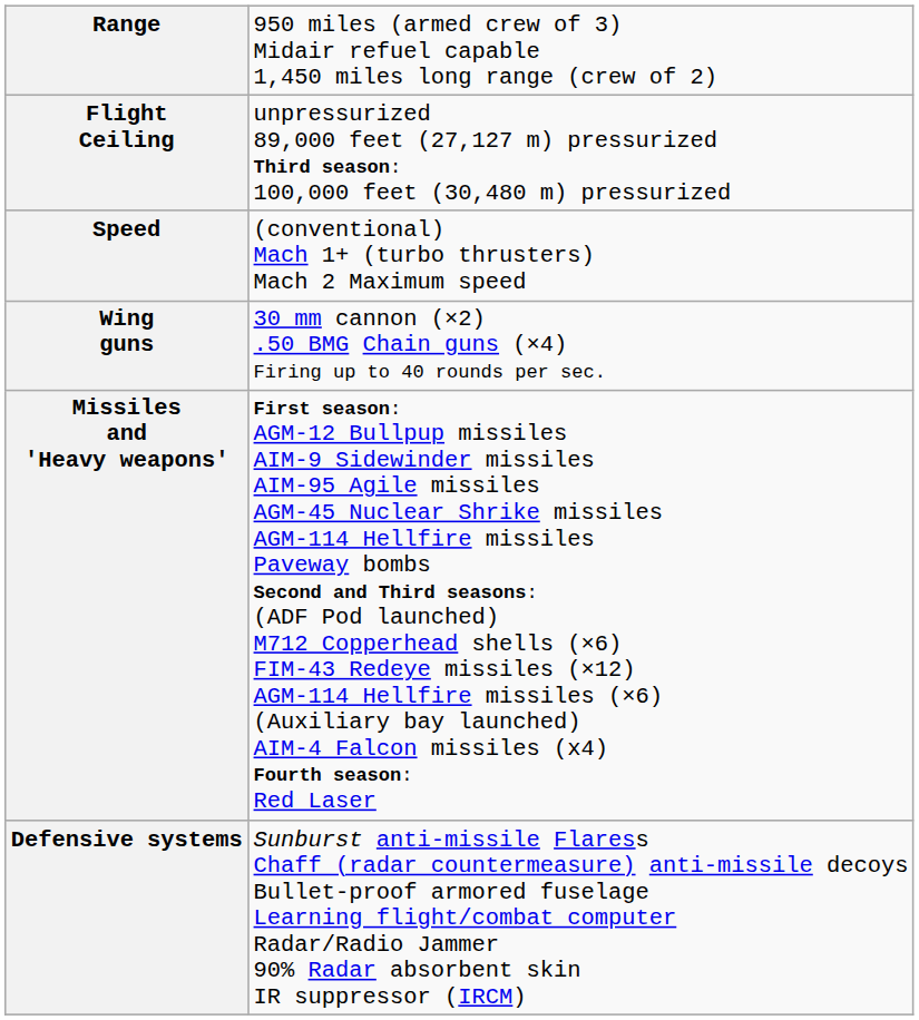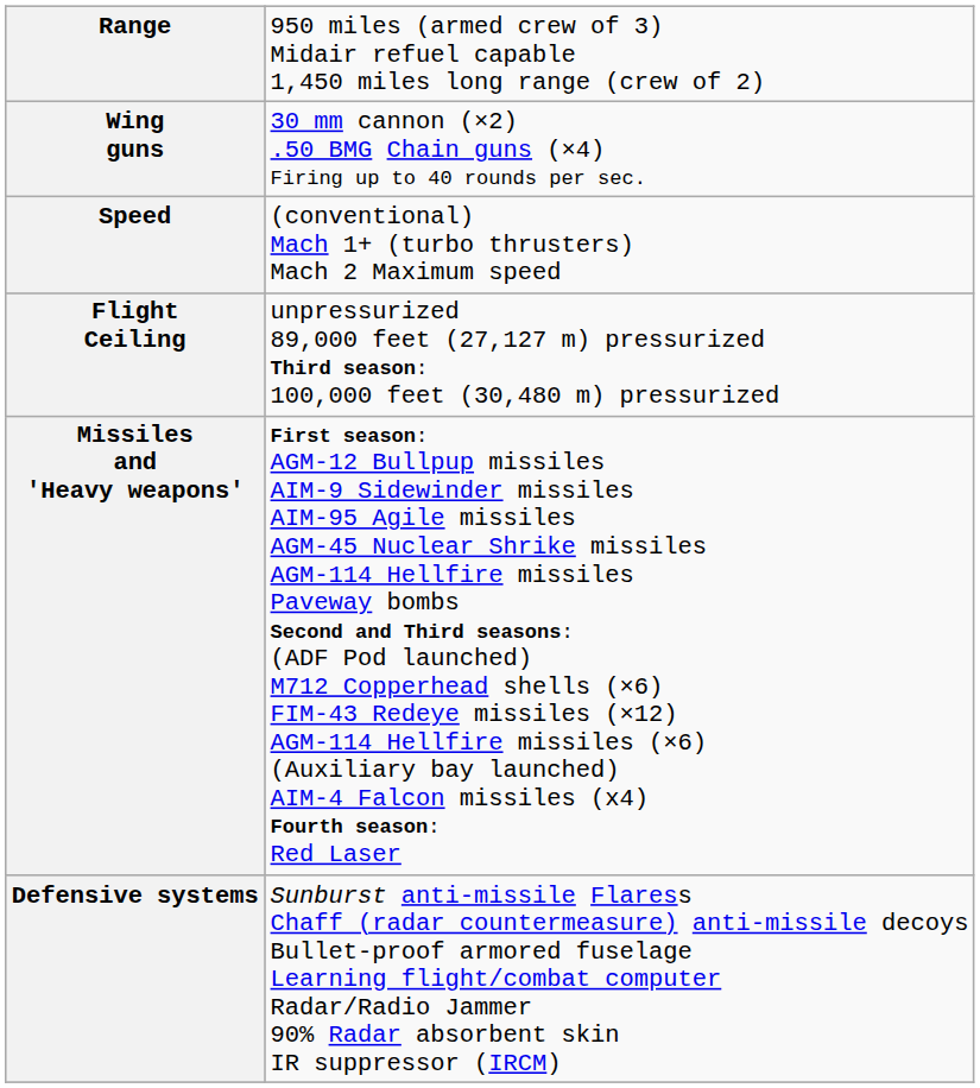 <table class="wikitable" style="float:left;">
 <tr>
 <th style="vertical-align:top">Range</th>
 <td>950 miles (armed crew of 3) <br>Midair refuel capable <br>1,450 miles long range (crew of 2)</td>
 </tr>
 <tr>
-<th style="vertical-align:top">Flight <br>Ceiling</th>
-<td> unpressurized <br>89,000 feet (27,127 m) pressurized<br><small><strong>Third season</strong>:</small> <br>100,000 feet (30,480 m) pressurized</td>
+<th style="vertical-align:top">Wing <br>guns</th>
+<td><a href='#'>30 mm</a> cannon (×2) <br><a href='#'>.50 BMG</a> <a href='#'>Chain guns</a> (×4) <br><small>Firing up to 40 rounds per sec.</small></td>
 </tr>
 <tr>
 <th style="vertical-align:top">Speed</th>
 <td> (conventional) <br><a href='#'>Mach</a> 1+ (turbo thrusters) <br>Mach 2 Maximum speed</td>
 </tr>
 <tr>
-<th style="vertical-align:top">Wing <br>guns</th>
-<td><a href='#'>30 mm</a> cannon (×2) <br><a href='#'>.50 BMG</a> <a href='#'>Chain guns</a> (×4) <br><small>Firing up to 40 rounds per sec.</small></td>
+<th style="vertical-align:top">Flight <br>Ceiling</th>
+<td> unpressurized <br>89,000 feet (27,127 m) pressurized<br><small><strong>Third season</strong>:</small> <br>100,000 feet (30,480 m) pressurized</td>
 </tr>
 <tr>
 <th style="vertical-align:top">Missiles <br>and <br>'Heavy weapons'</th>
 <td><small><strong>First season</strong>:</small> <br><a href='#'>AGM-12 Bullpup</a> missiles <br><a href='#'>AIM-9 Sidewinder</a> missiles <br><a href='#'>AIM-95 Agile</a> missiles <br><a href='#'>AGM-45 Nuclear Shrike</a> missiles <br><a href='#'>AGM-114 Hellfire</a> missiles <br><a href='#'>Paveway</a> bombs <br><small><strong>Second and Third seasons</strong>:</small> <br>(ADF Pod launched) <br><a href='#'>M712 Copperhead</a> shells (×6) <br><a href='#'>FIM-43 Redeye</a> missiles (×12) <br><a href='#'>AGM-114 Hellfire</a> missiles (×6) <br>(Auxiliary bay launched) <br><a href='#'>AIM-4 Falcon</a> missiles (x4) <br><small><strong>Fourth season</strong>:</small> <br><a href='#'>Red Laser</a></td>
 </tr>
 <tr>
 <th style="vertical-align:top">Defensive systems</th>
 <td><em>Sunburst</em> <a href='#'>anti-missile</a> <a href='#'>Flares</a>s <br><a href='#'>Chaff (radar countermeasure)</a> <a href='#'>anti-missile</a> decoys <br>Bullet-proof armored fuselage <br><a href='#'>Learning flight/combat computer</a> <br>Radar/Radio Jammer <br>90% <a href='#'>Radar</a> absorbent skin <br>IR suppressor (<a href='#'>IRCM</a>)</td>
 </tr>
 </table>
